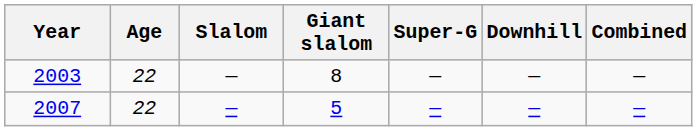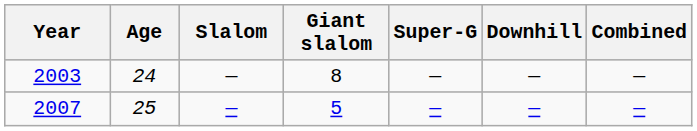 <table class=wikitable style="text-align:center">
 <tr>
 <th>  Year  </th>
 <th> Age </th>
 <th> Slalom </th>
 <th> Giant <br> slalom </th>
 <th>Super-G</th>
 <th>Downhill</th>
 <th>Combined</th>
 </tr>
 <tr>
 <td><a href='#'>2003</a></td>
-<td><em>22</em></td>
+<td><em>24</em></td>
 <td>—</td>
 <td>8</td>
 <td>—</td>
 <td>—</td>
 <td>—</td>
 </tr>
 <tr>
 <td><a href='#'>2007</a></td>
-<td><em>22</em></td>
+<td><em>25</em></td>
 <td><a href='#'>—</a></td>
 <td><a href='#'>5</a></td>
 <td><a href='#'>—</a></td>
 <td><a href='#'>—</a></td>
 <td><a href='#'>—</a></td>
 </tr>
 </table>
